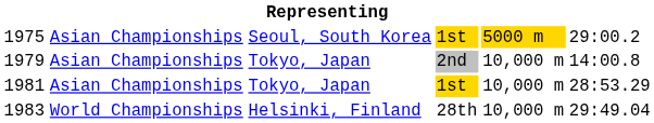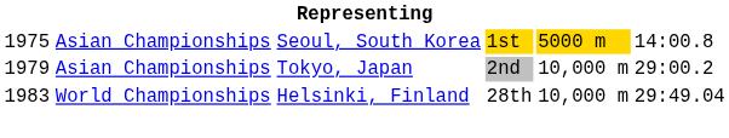 <table>
 <tr>
 <th colspan="6">Representing </th>
 </tr>
 <tr>
 <td>1975</td>
 <td><a href='#'>Asian Championships</a></td>
 <td><a href='#'>Seoul, South Korea</a></td>
 <td bgcolor="gold">1st</td>
 <td style="background: gold;">5000 m</td>
-<td>29:00.2</td>
+<td>14:00.8</td>
 </tr>
 <tr>
 <td>1979</td>
 <td><a href='#'>Asian Championships</a></td>
 <td><a href='#'>Tokyo, Japan</a></td>
 <td bgcolor="silver">2nd</td>
 <td>10,000 m</td>
-<td>14:00.8</td>
-</tr>
-<tr>
-<td>1981</td>
-<td><a href='#'>Asian Championships</a></td>
-<td><a href='#'>Tokyo, Japan</a></td>
-<td bgcolor="gold">1st</td>
-<td>10,000 m</td>
-<td>28:53.29</td>
+<td>29:00.2</td>
 </tr>
 <tr>
 <td>1983</td>
 <td><a href='#'>World Championships</a></td>
 <td><a href='#'>Helsinki, Finland</a></td>
 <td>28th</td>
 <td>10,000 m</td>
 <td>29:49.04</td>
 </tr>
 </table>
